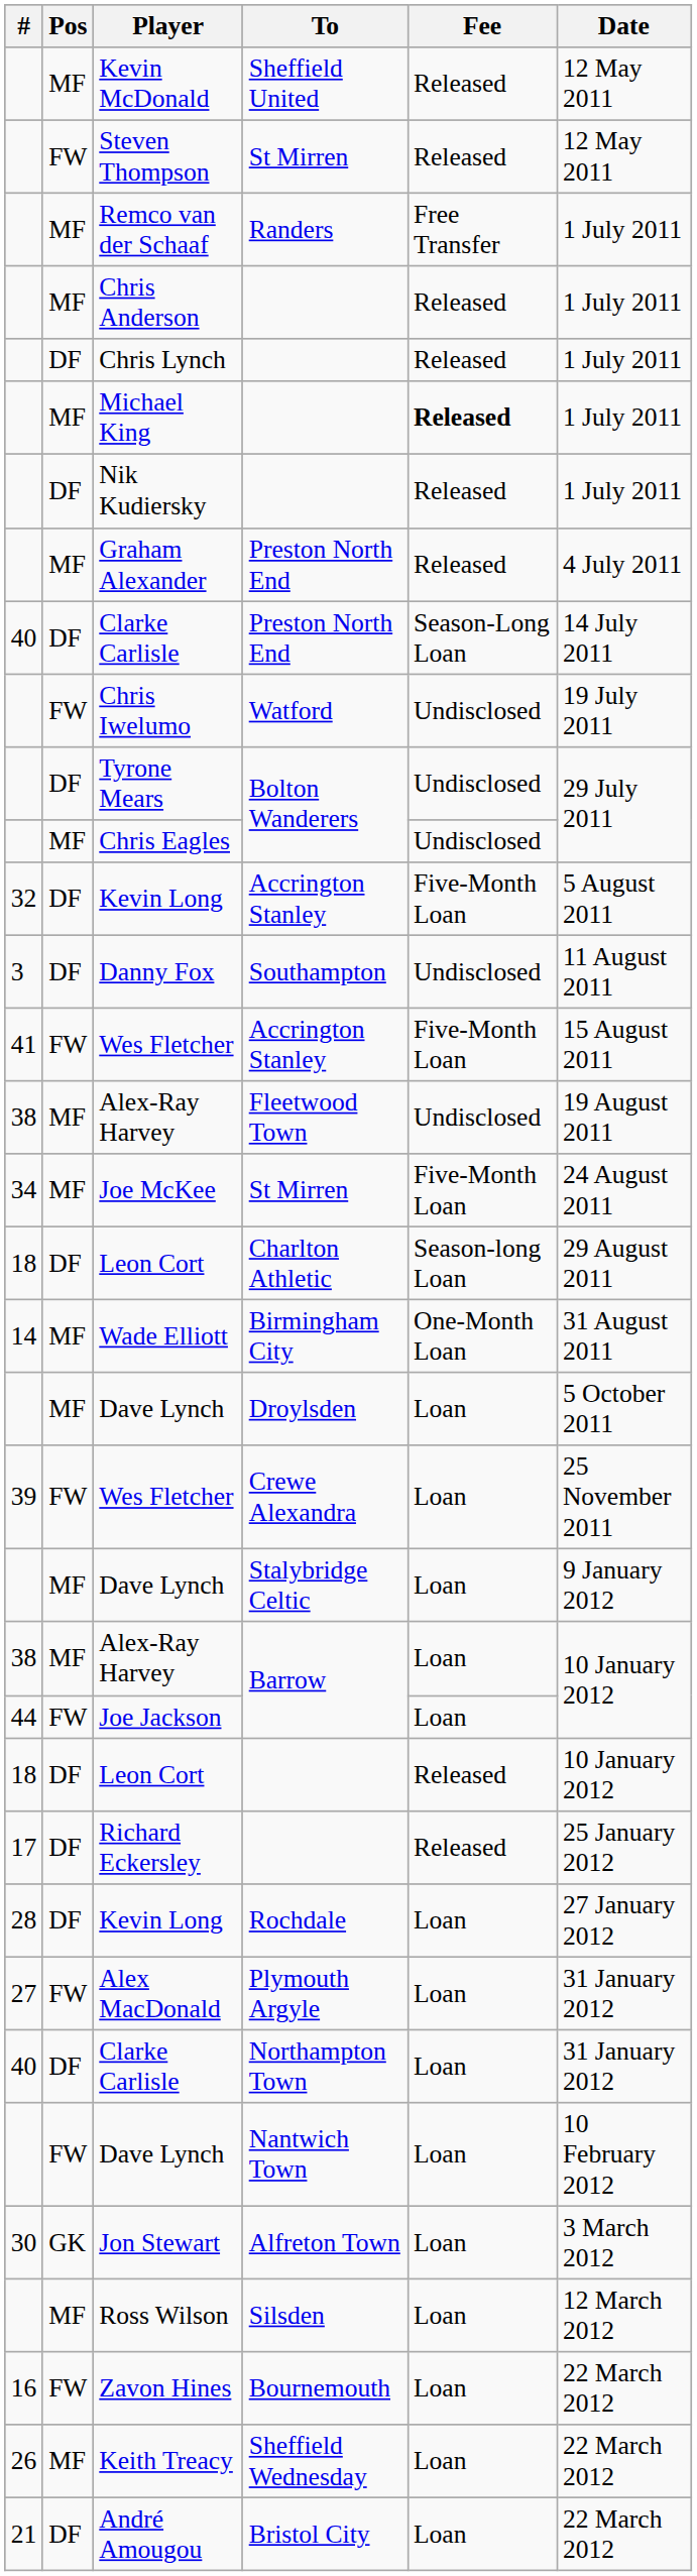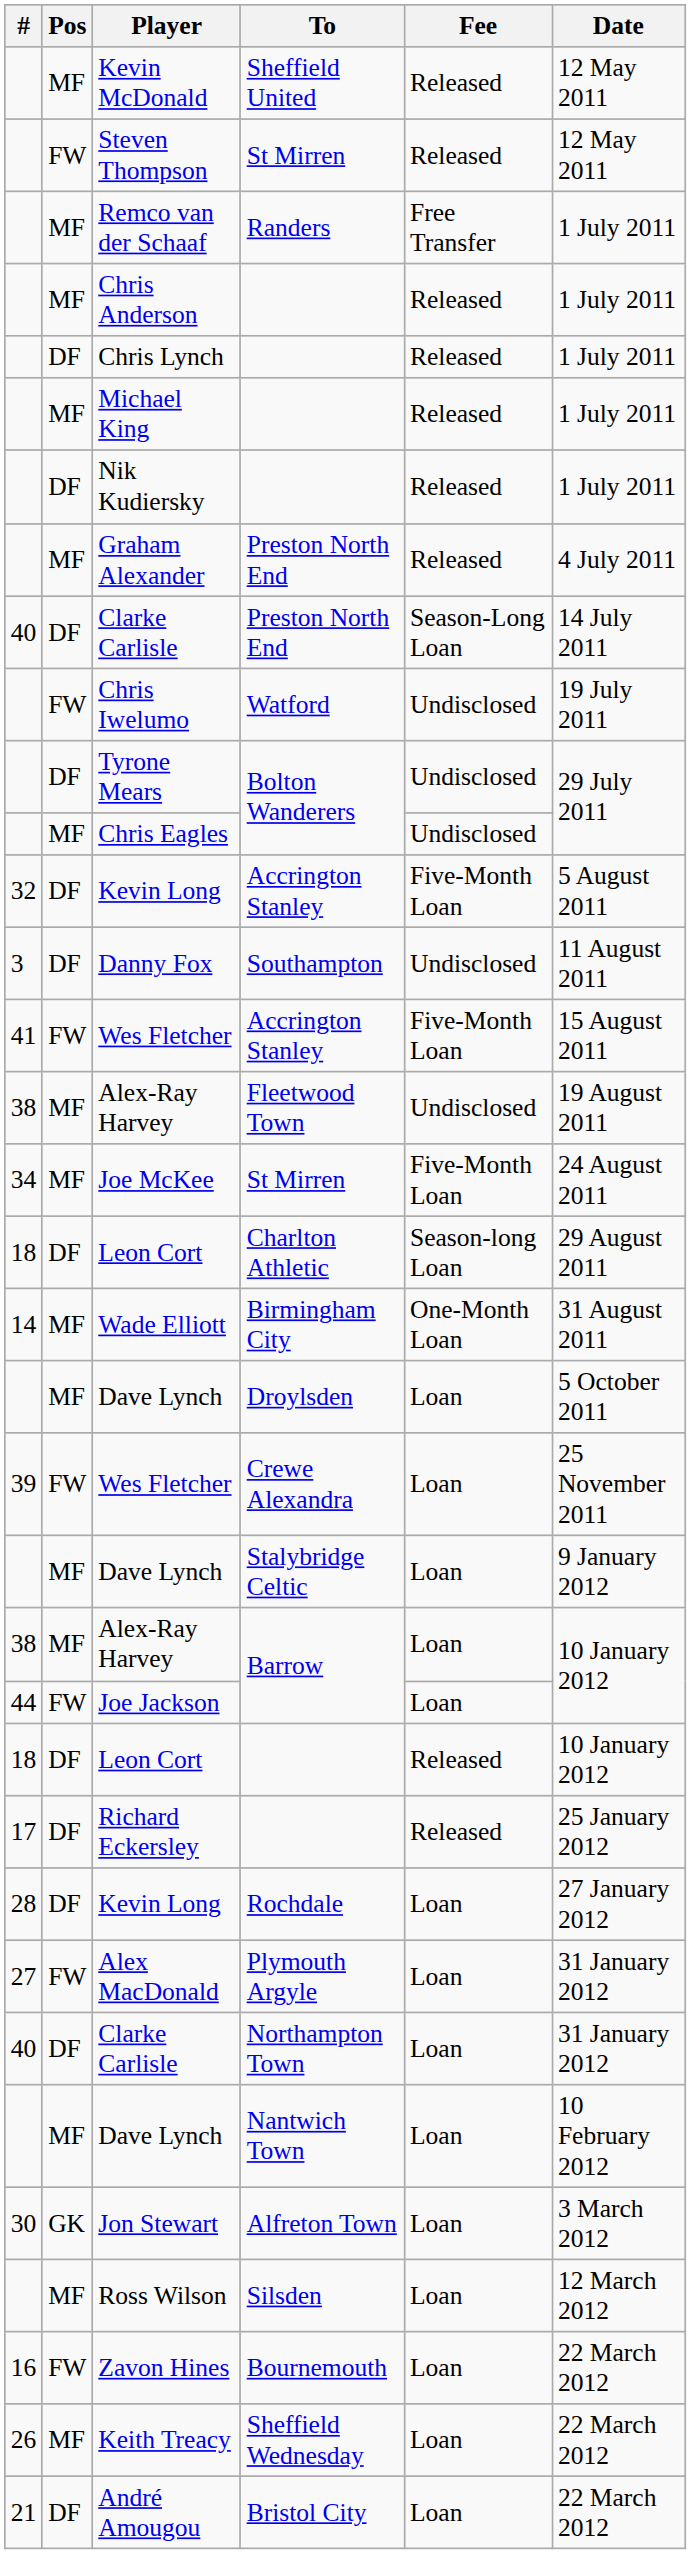 <table width=65% class="wikitable" style="text-align:center; font-size:95%; text-align:left">
 <tr>
 <th><strong>#</strong></th>
 <th><strong>Pos</strong></th>
 <th><strong>Player</strong></th>
 <th><strong>To</strong></th>
 <th><strong>Fee</strong></th>
 <th><strong>Date</strong></th>
 </tr>
 <tr --->
 <td></td>
 <td>MF</td>
 <td> <a href='#'>Kevin McDonald</a></td>
 <td><a href='#'>Sheffield United</a></td>
 <td>Released</td>
 <td>12 May 2011</td>
 </tr>
 <tr --->
 <td></td>
 <td>FW</td>
 <td> <a href='#'>Steven Thompson</a></td>
 <td><a href='#'>St Mirren</a></td>
 <td>Released</td>
 <td>12 May 2011</td>
 </tr>
 <tr --->
 <td></td>
 <td>MF</td>
 <td> <a href='#'>Remco van der Schaaf</a></td>
 <td><a href='#'>Randers</a></td>
 <td>Free Transfer</td>
 <td>1 July 2011</td>
 </tr>
 <tr --->
 <td></td>
 <td>MF</td>
 <td> <a href='#'>Chris Anderson</a></td>
 <td></td>
 <td>Released</td>
 <td>1 July 2011</td>
 </tr>
 <tr --->
 <td></td>
 <td>DF</td>
 <td> Chris Lynch</td>
 <td></td>
 <td>Released</td>
 <td>1 July 2011</td>
 </tr>
 <tr --->
 <td></td>
 <td>MF</td>
 <td> <a href='#'>Michael King</a></td>
 <td></td>
-<td><strong>Released</strong></td>
+<td>Released</td>
 <td>1 July 2011</td>
 </tr>
 <tr --->
 <td></td>
 <td>DF</td>
 <td> Nik Kudiersky</td>
 <td></td>
 <td>Released</td>
 <td>1 July 2011</td>
 </tr>
 <tr --->
 <td></td>
 <td>MF</td>
 <td> <a href='#'>Graham Alexander</a></td>
 <td><a href='#'>Preston North End</a></td>
 <td>Released</td>
 <td>4 July 2011</td>
 </tr>
 <tr --->
 <td>40</td>
 <td>DF</td>
 <td> <a href='#'>Clarke Carlisle</a></td>
 <td><a href='#'>Preston North End</a></td>
 <td>Season-Long Loan</td>
 <td>14 July 2011</td>
 </tr>
 <tr --->
 <td></td>
 <td>FW</td>
 <td> <a href='#'>Chris Iwelumo</a></td>
 <td><a href='#'>Watford</a></td>
 <td>Undisclosed</td>
 <td>19 July 2011</td>
 </tr>
 <tr --->
 <td></td>
 <td>DF</td>
 <td> <a href='#'>Tyrone Mears</a></td>
 <td rowspan="2"><a href='#'>Bolton Wanderers</a></td>
 <td>Undisclosed</td>
 <td rowspan="2">29 July 2011</td>
 </tr>
 <tr --->
 <td></td>
 <td>MF</td>
 <td> <a href='#'>Chris Eagles</a></td>
 <td>Undisclosed</td>
 </tr>
 <tr --->
 <td>32</td>
 <td>DF</td>
 <td> <a href='#'>Kevin Long</a></td>
 <td><a href='#'>Accrington Stanley</a></td>
 <td>Five-Month Loan</td>
 <td>5 August 2011</td>
 </tr>
 <tr --->
 <td>3</td>
 <td>DF</td>
 <td> <a href='#'>Danny Fox</a></td>
 <td><a href='#'>Southampton</a></td>
 <td>Undisclosed</td>
 <td>11 August 2011</td>
 </tr>
 <tr --->
 <td>41</td>
 <td>FW</td>
 <td> <a href='#'>Wes Fletcher</a></td>
 <td><a href='#'>Accrington Stanley</a></td>
 <td>Five-Month Loan</td>
 <td>15 August 2011</td>
 </tr>
 <tr --->
 <td>38</td>
 <td>MF</td>
 <td> Alex-Ray Harvey</td>
 <td><a href='#'>Fleetwood Town</a></td>
 <td>Undisclosed</td>
 <td>19 August 2011</td>
 </tr>
 <tr --->
 <td>34</td>
 <td>MF</td>
 <td> <a href='#'>Joe McKee</a></td>
 <td><a href='#'>St Mirren</a></td>
 <td>Five-Month Loan</td>
 <td>24 August 2011</td>
 </tr>
 <tr --->
 <td>18</td>
 <td>DF</td>
 <td> <a href='#'>Leon Cort</a></td>
 <td><a href='#'>Charlton Athletic</a></td>
 <td>Season-long Loan</td>
 <td>29 August 2011</td>
 </tr>
 <tr --->
 <td>14</td>
 <td>MF</td>
 <td> <a href='#'>Wade Elliott</a></td>
 <td><a href='#'>Birmingham City</a></td>
 <td>One-Month Loan</td>
 <td>31 August 2011</td>
 </tr>
 <tr --->
 <td></td>
 <td>MF</td>
 <td> Dave Lynch</td>
 <td><a href='#'>Droylsden</a></td>
 <td>Loan</td>
 <td>5 October 2011</td>
 </tr>
 <tr --->
 <td>39</td>
 <td>FW</td>
 <td> <a href='#'>Wes Fletcher</a></td>
 <td><a href='#'>Crewe Alexandra</a></td>
 <td>Loan</td>
 <td>25 November 2011</td>
 </tr>
 <tr --->
 <td></td>
 <td>MF</td>
 <td> Dave Lynch</td>
 <td><a href='#'>Stalybridge Celtic</a></td>
 <td>Loan</td>
 <td>9 January 2012</td>
 </tr>
 <tr --->
 <td>38</td>
 <td>MF</td>
 <td> Alex-Ray Harvey</td>
 <td rowspan="2"><a href='#'>Barrow</a></td>
 <td>Loan</td>
 <td rowspan="2">10 January 2012</td>
 </tr>
 <tr --->
 <td>44</td>
 <td>FW</td>
 <td> <a href='#'>Joe Jackson</a></td>
 <td>Loan</td>
 </tr>
 <tr --->
 <td>18</td>
 <td>DF</td>
 <td> <a href='#'>Leon Cort</a></td>
 <td></td>
 <td>Released</td>
 <td>10 January 2012</td>
 </tr>
 <tr --->
 <td>17</td>
 <td>DF</td>
 <td> <a href='#'>Richard Eckersley</a></td>
 <td></td>
 <td>Released</td>
 <td>25 January 2012</td>
 </tr>
 <tr --->
 <td>28</td>
 <td>DF</td>
 <td> <a href='#'>Kevin Long</a></td>
 <td><a href='#'>Rochdale</a></td>
 <td>Loan</td>
 <td>27 January 2012</td>
 </tr>
 <tr --->
 <td>27</td>
 <td>FW</td>
 <td> <a href='#'>Alex MacDonald</a></td>
 <td><a href='#'>Plymouth Argyle</a></td>
 <td>Loan</td>
 <td>31 January 2012</td>
 </tr>
 <tr --->
 <td>40</td>
 <td>DF</td>
 <td> <a href='#'>Clarke Carlisle</a></td>
 <td><a href='#'>Northampton Town</a></td>
 <td>Loan</td>
 <td>31 January 2012</td>
 </tr>
 <tr --->
 <td></td>
-<td>FW</td>
+<td>MF</td>
 <td> Dave Lynch</td>
 <td><a href='#'>Nantwich Town</a></td>
 <td>Loan</td>
 <td>10 February 2012</td>
 </tr>
 <tr --->
 <td>30</td>
 <td>GK</td>
 <td> <a href='#'>Jon Stewart</a></td>
 <td><a href='#'>Alfreton Town</a></td>
 <td>Loan</td>
 <td>3 March 2012</td>
 </tr>
 <tr --->
 <td></td>
 <td>MF</td>
 <td> Ross Wilson</td>
 <td><a href='#'>Silsden</a></td>
 <td>Loan</td>
 <td>12 March 2012</td>
 </tr>
 <tr --->
 <td>16</td>
 <td>FW</td>
 <td> <a href='#'>Zavon Hines</a></td>
 <td><a href='#'>Bournemouth</a></td>
 <td>Loan</td>
 <td>22 March 2012</td>
 </tr>
 <tr --->
 <td>26</td>
 <td>MF</td>
 <td> <a href='#'>Keith Treacy</a></td>
 <td><a href='#'>Sheffield Wednesday</a></td>
 <td>Loan</td>
 <td>22 March 2012</td>
 </tr>
 <tr --->
 <td>21</td>
 <td>DF</td>
 <td> <a href='#'>André Amougou</a></td>
 <td><a href='#'>Bristol City</a></td>
 <td>Loan</td>
 <td>22 March 2012</td>
 </tr>
 </table>
